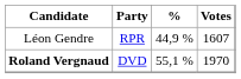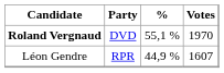 <table align="center" rules="all" cellspacing="0" cellpadding="4" style="border: 1px solid #999; border-right: 2px solid #999; border-bottom: 2px solid #999">
 <tr>
 <th>Candidate</th>
 <th>Party</th>
 <th>%</th>
 <th>Votes</th>
 </tr>
 <tr align=center>
+<td><strong>Roland Vergnaud</strong></td>
+<td><a href='#'>DVD</a></td>
+<td>55,1 %</td>
+<td>1970</td>
+</tr>
+<tr align=center>
 <td>Léon Gendre</td>
 <td><a href='#'>RPR</a></td>
 <td>44,9 %</td>
 <td>1607</td>
 </tr>
-<tr align=center>
-<td><strong>Roland Vergnaud</strong></td>
-<td><a href='#'>DVD</a></td>
-<td>55,1 %</td>
-<td>1970</td>
-</tr>
 <tr>
 </tr>
 </table>
